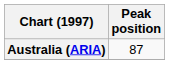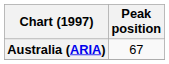 <table class="wikitable sortable plainrowheaders" style="text-align:center">
 <tr>
 <th scope="col">Chart (1997)</th>
 <th scope="col">Peak<br>position</th>
 </tr>
 <tr>
 <th scope="row">Australia (<a href='#'>ARIA</a>)</th>
-<td>87</td>
+<td>67</td>
 </tr>
 <tr>
 </tr>
 <tr>
 </tr>
 <tr>
 </tr>
 <tr>
 </tr>
 </table>
